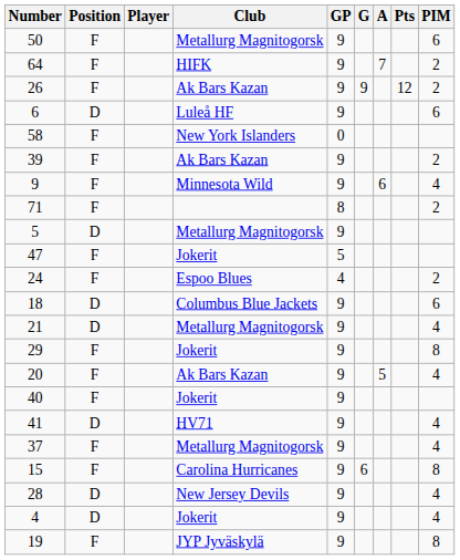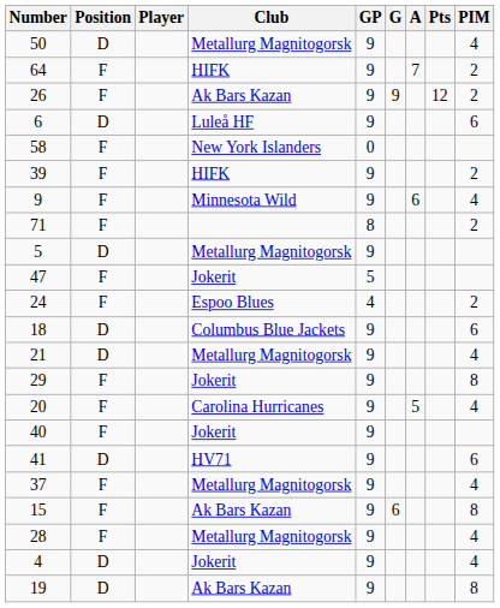 <table class="wikitable sortable" style="text-align: center;">
 <tr>
 <th scope="col">Number</th>
 <th scope="col">Position</th>
 <th scope="col">Player</th>
 <th scope="col">Club</th>
 <th scope="col">GP</th>
 <th scope="col">G</th>
 <th scope="col">A</th>
 <th scope="col">Pts</th>
 <th scope="col">PIM</th>
 </tr>
 <tr>
 <td>50</td>
-<td>F</td>
+<td>D</td>
 <td scope="row" align=left></td>
 <td align=left><a href='#'>Metallurg Magnitogorsk</a></td>
 <td>9</td>
 <td></td>
 <td></td>
 <td></td>
-<td>6</td>
+<td>4</td>
 </tr>
 <tr>
 <td>64</td>
 <td>F</td>
 <td scope="row" align=left></td>
 <td align=left><a href='#'>HIFK</a></td>
 <td>9</td>
 <td></td>
 <td>7</td>
 <td></td>
 <td>2</td>
 </tr>
 <tr>
 <td>26</td>
 <td>F</td>
 <td scope="row" align=left></td>
 <td align=left><a href='#'>Ak Bars Kazan</a></td>
 <td>9</td>
 <td>9</td>
 <td></td>
 <td>12</td>
 <td>2</td>
 </tr>
 <tr>
 <td>6</td>
 <td>D</td>
 <td scope="row" align=left></td>
 <td align=left><a href='#'>Luleå HF</a></td>
 <td>9</td>
 <td></td>
 <td></td>
 <td></td>
 <td>6</td>
 </tr>
 <tr>
 <td>58</td>
 <td>F</td>
 <td scope="row" align=left></td>
 <td align=left><a href='#'>New York Islanders</a></td>
 <td>0</td>
 <td></td>
 <td></td>
 <td></td>
 <td></td>
 </tr>
 <tr>
 <td>39</td>
 <td>F</td>
 <td scope="row" align=left></td>
-<td align=left><a href='#'>Ak Bars Kazan</a></td>
+<td align=left><a href='#'>HIFK</a></td>
 <td>9</td>
 <td></td>
 <td></td>
 <td></td>
 <td>2</td>
 </tr>
 <tr>
 <td>9</td>
 <td>F</td>
 <td scope="row" align=left></td>
 <td align=left><a href='#'>Minnesota Wild</a></td>
 <td>9</td>
 <td></td>
 <td>6</td>
 <td></td>
 <td>4</td>
 </tr>
 <tr>
 <td>71</td>
 <td>F</td>
 <td scope="row" align=left></td>
 <td align=left></td>
 <td>8</td>
 <td></td>
 <td></td>
 <td></td>
 <td>2</td>
 </tr>
 <tr>
 <td>5</td>
 <td>D</td>
 <td scope="row" align=left></td>
 <td align=left><a href='#'>Metallurg Magnitogorsk</a></td>
 <td>9</td>
 <td></td>
 <td></td>
 <td></td>
 <td></td>
 </tr>
 <tr>
 <td>47</td>
 <td>F</td>
 <td scope="row" align=left></td>
 <td align=left><a href='#'>Jokerit</a></td>
 <td>5</td>
 <td></td>
 <td></td>
 <td></td>
 <td></td>
 </tr>
 <tr>
 <td>24</td>
 <td>F</td>
 <td scope="row" align=left></td>
 <td align=left><a href='#'>Espoo Blues</a></td>
 <td>4</td>
 <td></td>
 <td></td>
 <td></td>
 <td>2</td>
 </tr>
 <tr>
 <td>18</td>
 <td>D</td>
 <td scope="row" align=left></td>
 <td align=left><a href='#'>Columbus Blue Jackets</a></td>
 <td>9</td>
 <td></td>
 <td></td>
 <td></td>
 <td>6</td>
 </tr>
 <tr>
 <td>21</td>
 <td>D</td>
 <td scope="row" align=left></td>
 <td align=left><a href='#'>Metallurg Magnitogorsk</a></td>
 <td>9</td>
 <td></td>
 <td></td>
 <td></td>
 <td>4</td>
 </tr>
 <tr>
 <td>29</td>
 <td>F</td>
 <td scope="row" align=left></td>
 <td align=left><a href='#'>Jokerit</a></td>
 <td>9</td>
 <td></td>
 <td></td>
 <td></td>
 <td>8</td>
 </tr>
 <tr>
 <td>20</td>
 <td>F</td>
 <td scope="row" align=left></td>
-<td align=left><a href='#'>Ak Bars Kazan</a></td>
+<td align=left><a href='#'>Carolina Hurricanes</a></td>
 <td>9</td>
 <td></td>
 <td>5</td>
 <td></td>
 <td>4</td>
 </tr>
 <tr>
 <td>40</td>
 <td>F</td>
 <td scope="row" align=left></td>
 <td align=left><a href='#'>Jokerit</a></td>
 <td>9</td>
 <td></td>
 <td></td>
 <td></td>
 <td></td>
 </tr>
 <tr>
 <td>41</td>
 <td>D</td>
 <td scope="row" align=left></td>
 <td align=left><a href='#'>HV71</a></td>
 <td>9</td>
 <td></td>
 <td></td>
 <td></td>
-<td>4</td>
+<td>6</td>
 </tr>
 <tr>
 <td>37</td>
 <td>F</td>
 <td scope="row" align=left></td>
 <td align=left><a href='#'>Metallurg Magnitogorsk</a></td>
 <td>9</td>
 <td></td>
 <td></td>
 <td></td>
 <td>4</td>
 </tr>
 <tr>
 <td>15</td>
 <td>F</td>
 <td scope="row" align=left></td>
-<td align=left><a href='#'>Carolina Hurricanes</a></td>
+<td align=left><a href='#'>Ak Bars Kazan</a></td>
 <td>9</td>
 <td>6</td>
 <td></td>
 <td></td>
 <td>8</td>
 </tr>
 <tr>
 <td>28</td>
-<td>D</td>
+<td>F</td>
 <td scope="row" align=left></td>
-<td align=left><a href='#'>New Jersey Devils</a></td>
+<td align=left><a href='#'>Metallurg Magnitogorsk</a></td>
 <td>9</td>
 <td></td>
 <td></td>
 <td></td>
 <td>4</td>
 </tr>
 <tr>
 <td>4</td>
 <td>D</td>
 <td scope="row" align=left></td>
 <td align=left><a href='#'>Jokerit</a></td>
 <td>9</td>
 <td></td>
 <td></td>
 <td></td>
 <td>4</td>
 </tr>
 <tr>
 <td>19</td>
-<td>F</td>
+<td>D</td>
 <td scope="row" align=left></td>
-<td align=left><a href='#'>JYP Jyväskylä</a></td>
+<td align=left><a href='#'>Ak Bars Kazan</a></td>
 <td>9</td>
 <td></td>
 <td></td>
 <td></td>
 <td>8</td>
 </tr>
 </table>
